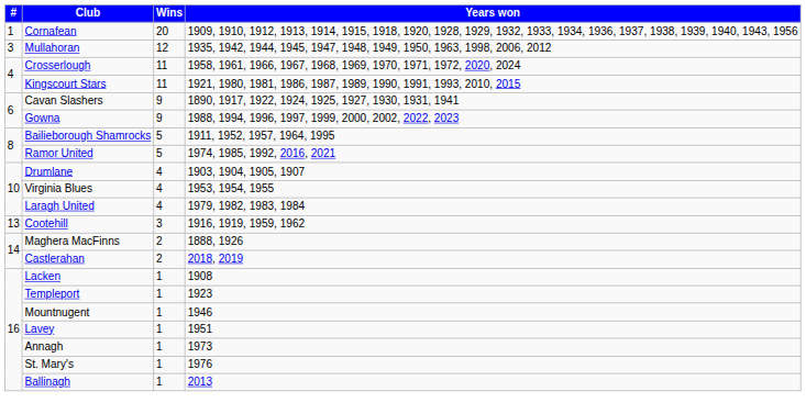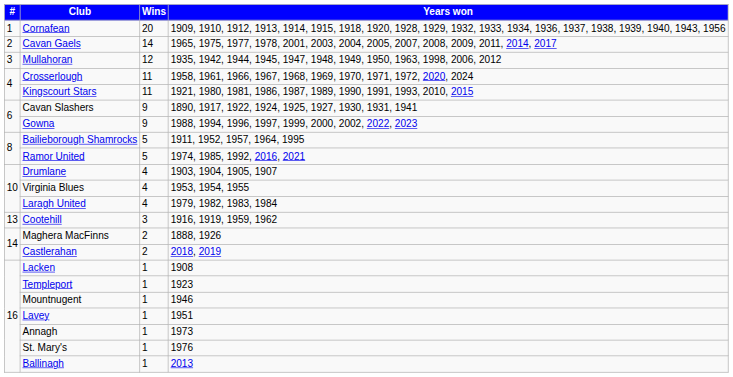 <table class="wikitable">
 <tr>
 <th style="background:blue;color:white;">#</th>
 <th style="background:blue;color:white;">Club</th>
 <th style="background:blue;color:white;">Wins</th>
 <th style="background:blue;color:white;">Years won</th>
 </tr>
 <tr>
 <td>1</td>
 <td><a href='#'>Cornafean</a></td>
 <td>20</td>
 <td>1909, 1910, 1912, 1913, 1914, 1915, 1918, 1920, 1928, 1929, 1932, 1933, 1934, 1936, 1937, 1938, 1939, 1940, 1943, 1956</td>
+</tr>
+<tr>
+<td>2</td>
+<td><a href='#'>Cavan Gaels</a></td>
+<td>14</td>
+<td>1965, 1975, 1977, 1978, 2001, 2003, 2004, 2005, 2007, 2008, 2009, 2011, <a href='#'>2014</a>, <a href='#'>2017</a></td>
 </tr>
 <tr>
 <td>3</td>
 <td><a href='#'>Mullahoran</a></td>
 <td>12</td>
 <td>1935, 1942, 1944, 1945, 1947, 1948, 1949, 1950, 1963, 1998, 2006, 2012</td>
 </tr>
 <tr>
 <td rowspan=2>4</td>
 <td><a href='#'>Crosserlough</a></td>
 <td>11</td>
 <td>1958, 1961, 1966, 1967, 1968, 1969, 1970, 1971, 1972, <a href='#'>2020</a>, 2024</td>
 </tr>
 <tr>
 <td><a href='#'>Kingscourt Stars</a></td>
 <td>11</td>
 <td>1921, 1980, 1981, 1986, 1987, 1989, 1990, 1991, 1993, 2010, <a href='#'>2015</a></td>
 </tr>
 <tr>
 <td rowspan=2>6</td>
 <td>Cavan Slashers</td>
 <td>9</td>
 <td>1890, 1917, 1922, 1924, 1925, 1927, 1930, 1931, 1941</td>
 </tr>
 <tr>
 <td><a href='#'>Gowna</a></td>
 <td>9</td>
 <td>1988, 1994, 1996, 1997, 1999, 2000, 2002, <a href='#'>2022</a>, <a href='#'>2023</a></td>
 </tr>
 <tr>
 <td rowspan=2>8</td>
 <td><a href='#'>Bailieborough Shamrocks</a></td>
 <td>5</td>
 <td>1911, 1952, 1957, 1964, 1995</td>
 </tr>
 <tr>
 <td><a href='#'>Ramor United</a></td>
 <td>5</td>
 <td>1974, 1985, 1992, <a href='#'>2016</a>, <a href='#'>2021</a></td>
 </tr>
 <tr>
 <td rowspan=3>10</td>
 <td><a href='#'>Drumlane</a></td>
 <td>4</td>
 <td>1903, 1904, 1905, 1907</td>
 </tr>
 <tr>
 <td>Virginia Blues</td>
 <td>4</td>
 <td>1953, 1954, 1955</td>
 </tr>
 <tr>
 <td><a href='#'>Laragh United</a></td>
 <td>4</td>
 <td>1979, 1982, 1983, 1984</td>
 </tr>
 <tr>
 <td>13</td>
 <td><a href='#'>Cootehill</a></td>
 <td>3</td>
 <td>1916, 1919, 1959, 1962</td>
 </tr>
 <tr>
 <td rowspan=2>14</td>
 <td>Maghera MacFinns</td>
 <td>2</td>
 <td>1888, 1926</td>
 </tr>
 <tr>
 <td><a href='#'>Castlerahan</a></td>
 <td>2</td>
 <td><a href='#'>2018</a>, <a href='#'>2019</a></td>
 </tr>
 <tr>
 <td rowspan=7>16</td>
 <td><a href='#'>Lacken</a></td>
 <td>1</td>
 <td>1908</td>
 </tr>
 <tr>
 <td><a href='#'>Templeport</a></td>
 <td>1</td>
 <td>1923</td>
 </tr>
 <tr>
 <td>Mountnugent</td>
 <td>1</td>
 <td>1946</td>
 </tr>
 <tr>
 <td><a href='#'>Lavey</a></td>
 <td>1</td>
 <td>1951</td>
 </tr>
 <tr>
 <td>Annagh</td>
 <td>1</td>
 <td>1973</td>
 </tr>
 <tr>
 <td>St. Mary's</td>
 <td>1</td>
 <td>1976</td>
 </tr>
 <tr>
 <td><a href='#'>Ballinagh</a></td>
 <td>1</td>
 <td><a href='#'>2013</a></td>
 </tr>
 </table>
